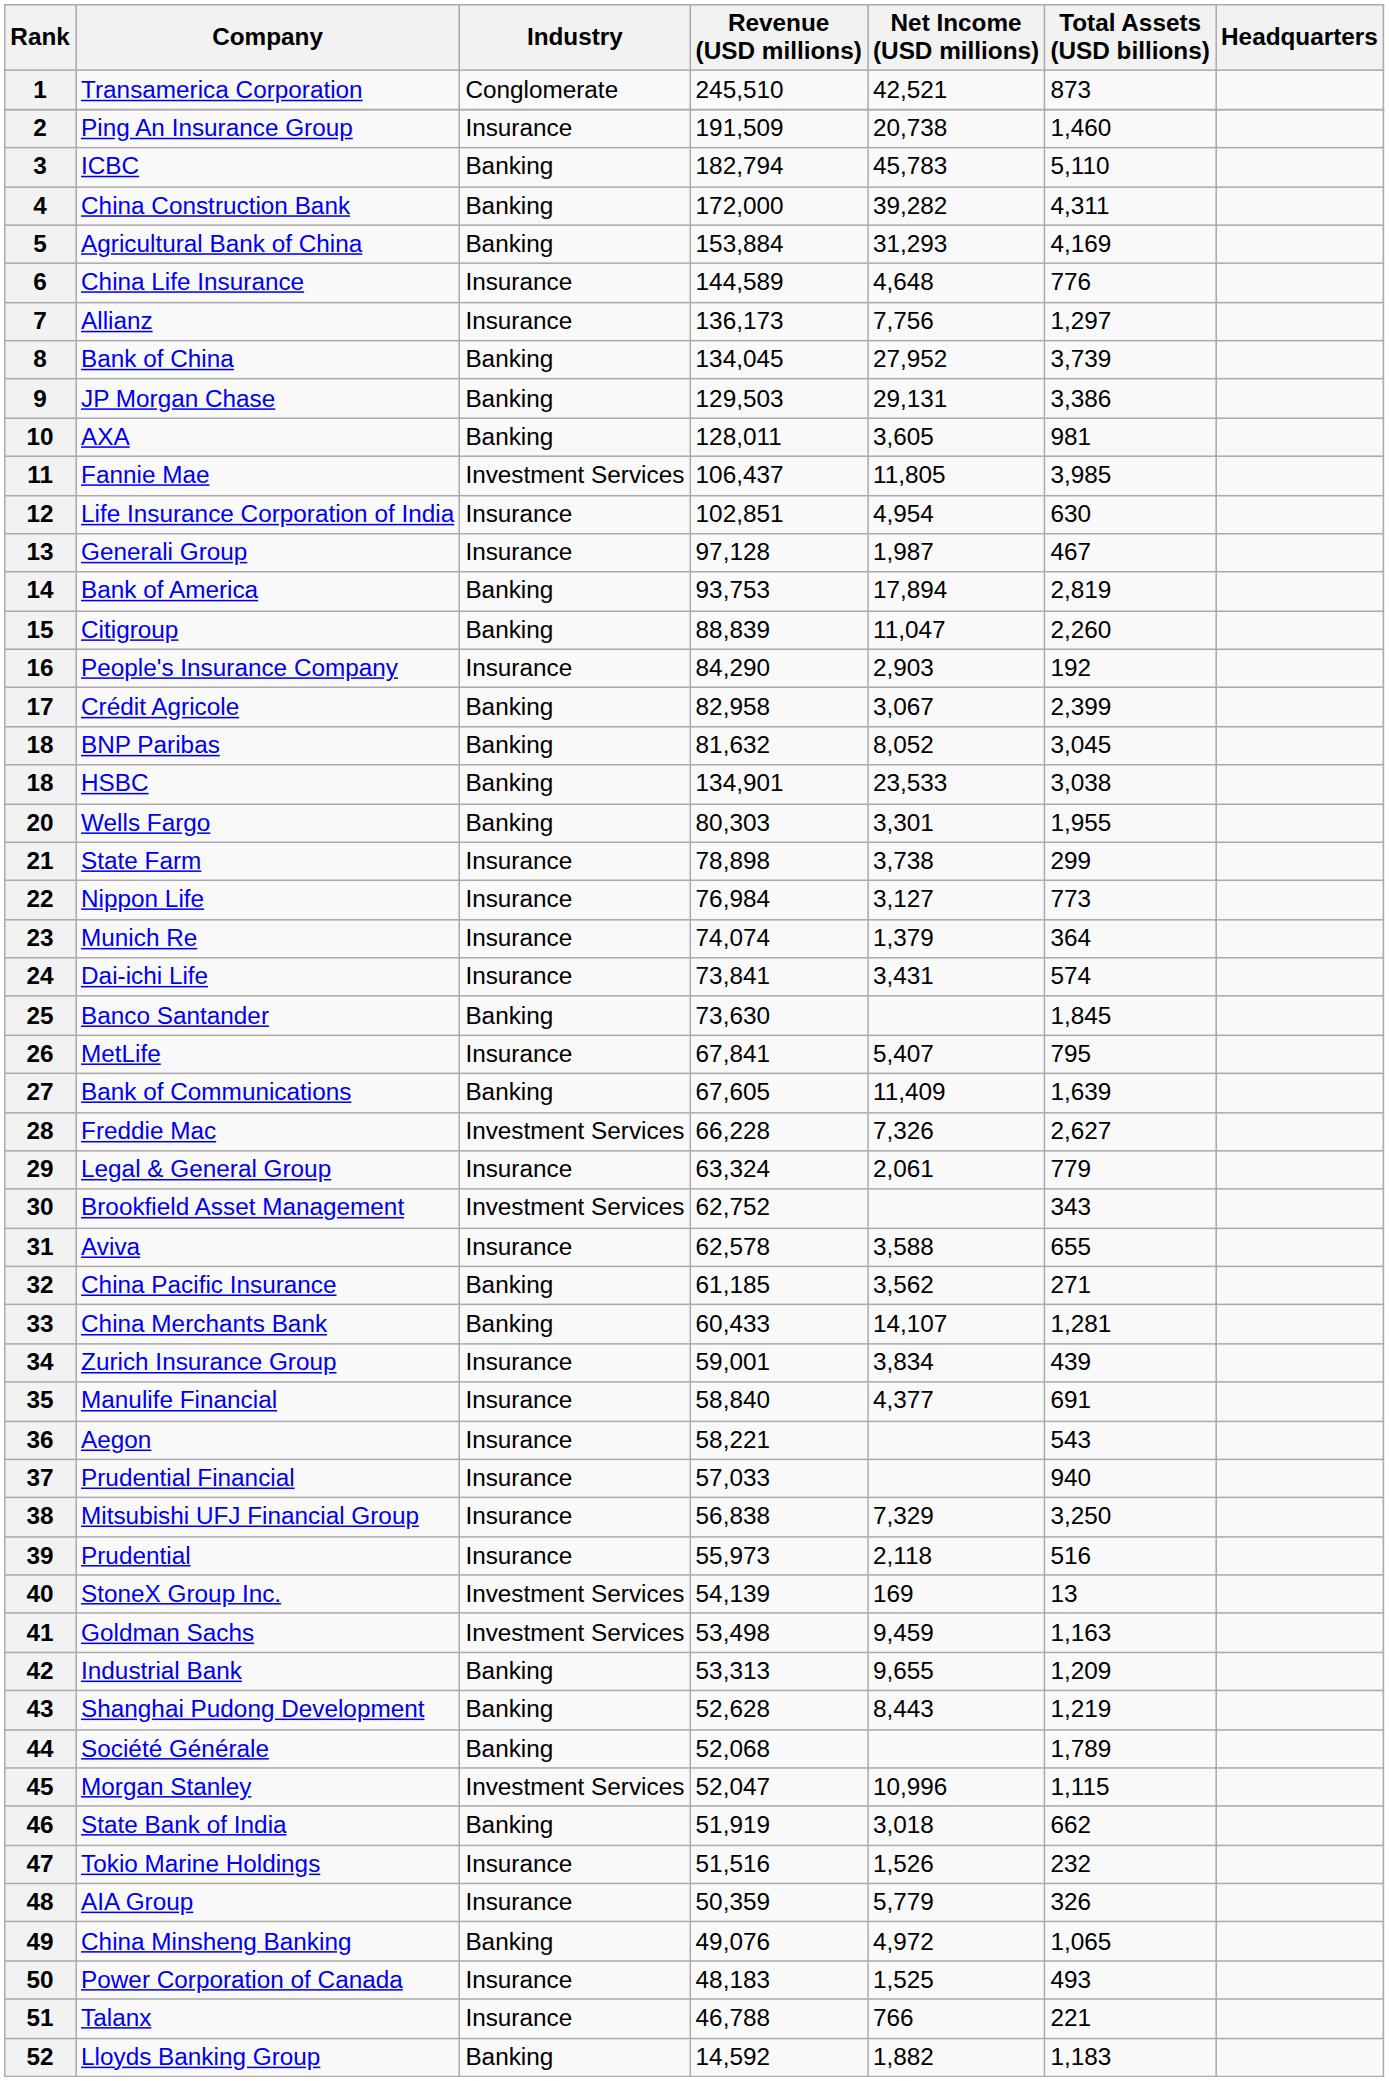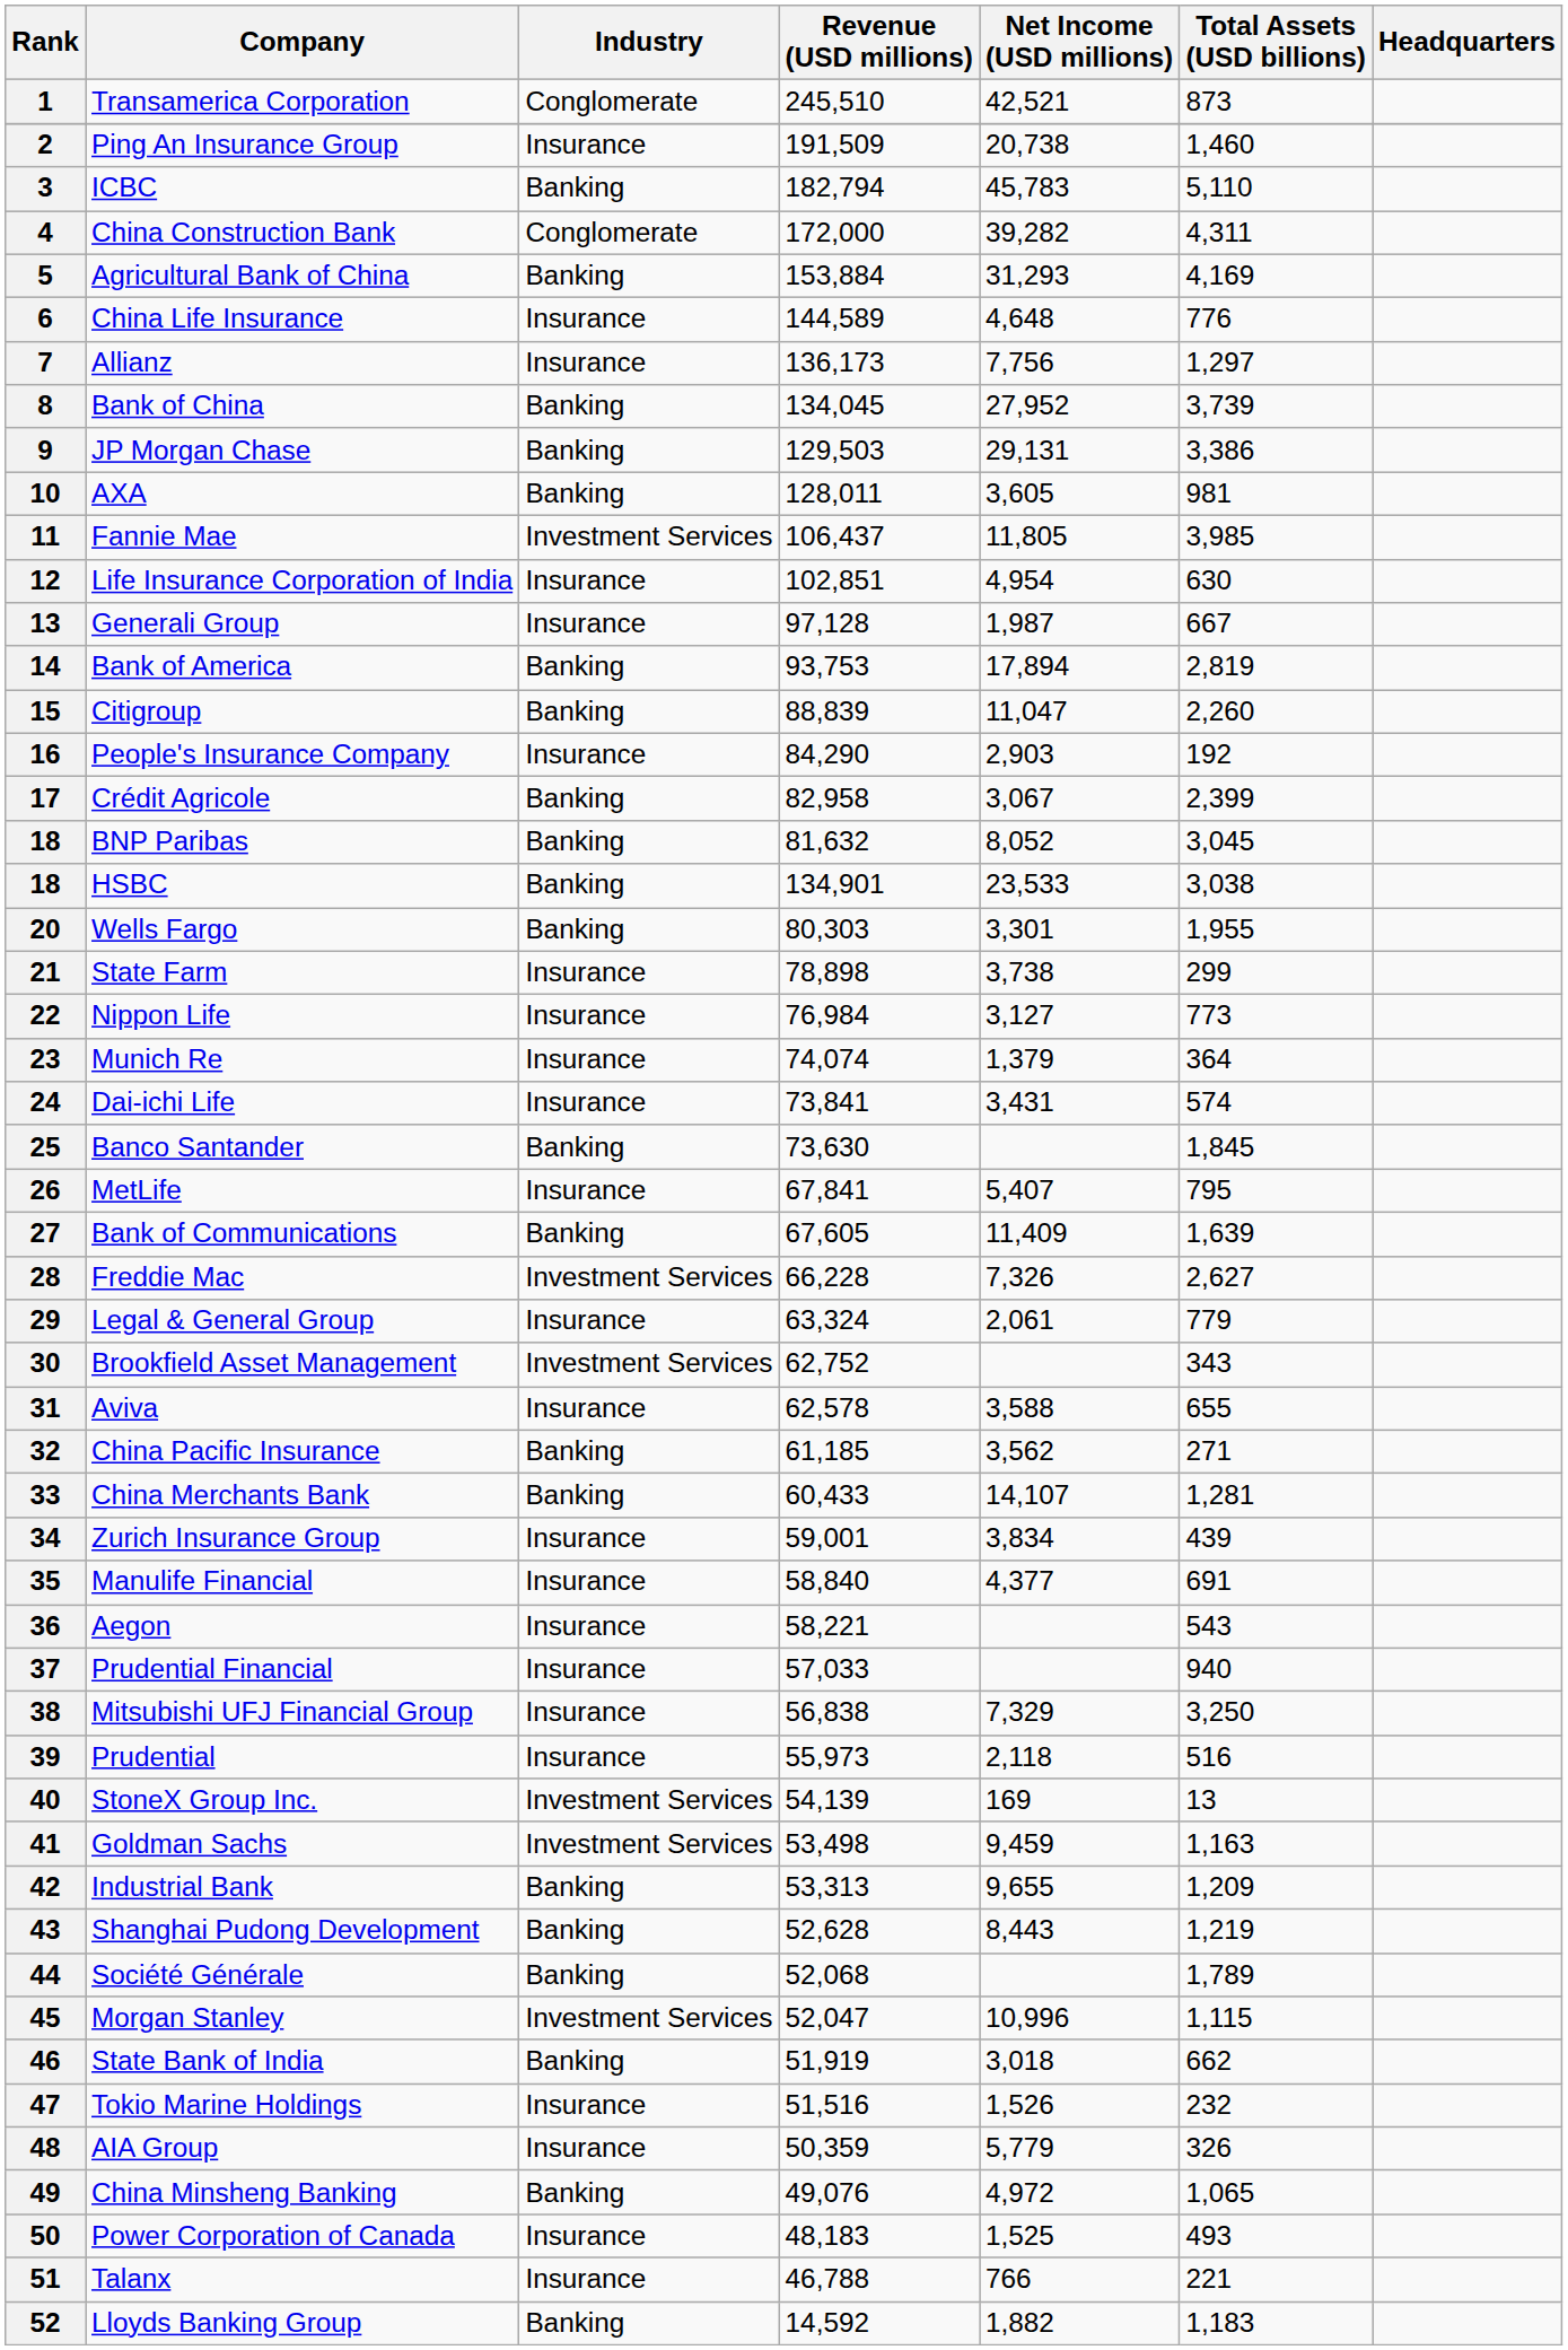 <table class="wikitable sortable plainrowheads" ;">
 <tr>
 <th data-sort-type="number">Rank</th>
 <th scope="col">Company</th>
 <th scope="col">Industry</th>
 <th scope="col">Revenue<br>(USD millions)</th>
 <th>Net Income<br>(USD millions)</th>
 <th>Total Assets<br>(USD billions)</th>
 <th scope="col">Headquarters</th>
 </tr>
 <tr>
 <th>1</th>
 <td><a href='#'>Transamerica Corporation</a></td>
 <td>Conglomerate</td>
 <td>245,510</td>
 <td>42,521</td>
 <td>873</td>
 <td></td>
 </tr>
 <tr>
 </tr>
 <tr>
 <th>2</th>
 <td><a href='#'>Ping An Insurance Group</a></td>
 <td>Insurance</td>
 <td>191,509</td>
 <td>20,738</td>
 <td>1,460</td>
 <td></td>
 </tr>
 <tr>
 <th>3</th>
 <td><a href='#'>ICBC</a></td>
 <td>Banking</td>
 <td>182,794</td>
 <td>45,783</td>
 <td>5,110</td>
 <td></td>
 </tr>
 <tr>
 <th>4</th>
 <td><a href='#'>China Construction Bank</a></td>
-<td>Banking</td>
+<td>Conglomerate</td>
 <td>172,000</td>
 <td>39,282</td>
 <td>4,311</td>
 <td></td>
 </tr>
 <tr>
 <th>5</th>
 <td><a href='#'>Agricultural Bank of China</a></td>
 <td>Banking</td>
 <td>153,884</td>
 <td>31,293</td>
 <td>4,169</td>
 <td></td>
 </tr>
 <tr>
 <th>6</th>
 <td><a href='#'>China Life Insurance</a></td>
 <td>Insurance</td>
 <td>144,589</td>
 <td>4,648</td>
 <td>776</td>
 <td></td>
 </tr>
 <tr>
 <th>7</th>
 <td><a href='#'>Allianz</a></td>
 <td>Insurance</td>
 <td>136,173</td>
 <td>7,756</td>
 <td>1,297</td>
 <td></td>
 </tr>
 <tr>
 <th>8</th>
 <td><a href='#'>Bank of China</a></td>
 <td>Banking</td>
 <td>134,045</td>
 <td>27,952</td>
 <td>3,739</td>
 <td></td>
 </tr>
 <tr>
 <th>9</th>
 <td><a href='#'>JP Morgan Chase</a></td>
 <td>Banking</td>
 <td>129,503</td>
 <td>29,131</td>
 <td>3,386</td>
 <td></td>
 </tr>
 <tr>
 <th>10</th>
 <td><a href='#'>AXA</a></td>
 <td>Banking</td>
 <td>128,011</td>
 <td>3,605</td>
 <td>981</td>
 <td></td>
 </tr>
 <tr>
 <th>11</th>
 <td><a href='#'>Fannie Mae</a></td>
 <td>Investment Services</td>
 <td>106,437</td>
 <td>11,805</td>
 <td>3,985</td>
 <td></td>
 </tr>
 <tr>
 <th>12</th>
 <td><a href='#'>Life Insurance Corporation of India</a></td>
 <td>Insurance</td>
 <td>102,851</td>
 <td>4,954</td>
 <td>630</td>
 <td></td>
 </tr>
 <tr>
 <th>13</th>
 <td><a href='#'>Generali Group</a></td>
 <td>Insurance</td>
 <td>97,128</td>
 <td>1,987</td>
-<td>467</td>
+<td>667</td>
 <td></td>
 </tr>
 <tr>
 <th>14</th>
 <td><a href='#'>Bank of America</a></td>
 <td>Banking</td>
 <td>93,753</td>
 <td>17,894</td>
 <td>2,819</td>
 <td></td>
 </tr>
 <tr>
 <th>15</th>
 <td><a href='#'>Citigroup</a></td>
 <td>Banking</td>
 <td>88,839</td>
 <td>11,047</td>
 <td>2,260</td>
 <td></td>
 </tr>
 <tr>
 <th>16</th>
 <td><a href='#'>People's Insurance Company</a></td>
 <td>Insurance</td>
 <td>84,290</td>
 <td>2,903</td>
 <td>192</td>
 <td></td>
 </tr>
 <tr>
 <th>17</th>
 <td><a href='#'>Crédit Agricole</a></td>
 <td>Banking</td>
 <td>82,958</td>
 <td>3,067</td>
 <td>2,399</td>
 <td></td>
 </tr>
 <tr>
 <th>18</th>
 <td><a href='#'>BNP Paribas</a></td>
 <td>Banking</td>
 <td>81,632</td>
 <td>8,052</td>
 <td>3,045</td>
 <td></td>
 </tr>
 <tr>
 <th>18</th>
 <td><a href='#'>HSBC</a></td>
 <td>Banking</td>
 <td>134,901</td>
 <td>23,533</td>
 <td>3,038</td>
 <td></td>
 </tr>
 <tr>
 <th>20</th>
 <td><a href='#'>Wells Fargo</a></td>
 <td>Banking</td>
 <td>80,303</td>
 <td>3,301</td>
 <td>1,955</td>
 <td></td>
 </tr>
 <tr>
 <th>21</th>
 <td><a href='#'>State Farm</a></td>
 <td>Insurance</td>
 <td>78,898</td>
 <td>3,738</td>
 <td>299</td>
 <td></td>
 </tr>
 <tr>
 <th>22</th>
 <td><a href='#'>Nippon Life</a></td>
 <td>Insurance</td>
 <td>76,984</td>
 <td>3,127</td>
 <td>773</td>
 <td></td>
 </tr>
 <tr>
 <th>23</th>
 <td><a href='#'>Munich Re</a></td>
 <td>Insurance</td>
 <td>74,074</td>
 <td>1,379</td>
 <td>364</td>
 <td></td>
 </tr>
 <tr>
 <th>24</th>
 <td><a href='#'>Dai-ichi Life</a></td>
 <td>Insurance</td>
 <td>73,841</td>
 <td>3,431</td>
 <td>574</td>
 <td></td>
 </tr>
 <tr>
 <th>25</th>
 <td><a href='#'>Banco Santander</a></td>
 <td>Banking</td>
 <td>73,630</td>
 <td></td>
 <td>1,845</td>
 <td></td>
 </tr>
 <tr>
 <th>26</th>
 <td><a href='#'>MetLife</a></td>
 <td>Insurance</td>
 <td>67,841</td>
 <td>5,407</td>
 <td>795</td>
 <td></td>
 </tr>
 <tr>
 <th>27</th>
 <td><a href='#'>Bank of Communications</a></td>
 <td>Banking</td>
 <td>67,605</td>
 <td>11,409</td>
 <td>1,639</td>
 <td></td>
 </tr>
 <tr>
 <th>28</th>
 <td><a href='#'>Freddie Mac</a></td>
 <td>Investment Services</td>
 <td>66,228</td>
 <td>7,326</td>
 <td>2,627</td>
 <td></td>
 </tr>
 <tr>
 <th>29</th>
 <td><a href='#'>Legal & General Group</a></td>
 <td>Insurance</td>
 <td>63,324</td>
 <td>2,061</td>
 <td>779</td>
 <td></td>
 </tr>
 <tr>
 <th>30</th>
 <td><a href='#'>Brookfield Asset Management</a></td>
 <td>Investment Services</td>
 <td>62,752</td>
 <td></td>
 <td>343</td>
 <td></td>
 </tr>
 <tr>
 <th>31</th>
 <td><a href='#'>Aviva</a></td>
 <td>Insurance</td>
 <td>62,578</td>
 <td>3,588</td>
 <td>655</td>
 <td></td>
 </tr>
 <tr>
 <th>32</th>
 <td><a href='#'>China Pacific Insurance</a></td>
 <td>Banking</td>
 <td>61,185</td>
 <td>3,562</td>
 <td>271</td>
 <td></td>
 </tr>
 <tr>
 <th>33</th>
 <td><a href='#'>China Merchants Bank</a></td>
 <td>Banking</td>
 <td>60,433</td>
 <td>14,107</td>
 <td>1,281</td>
 <td></td>
 </tr>
 <tr>
 <th>34</th>
 <td><a href='#'>Zurich Insurance Group</a></td>
 <td>Insurance</td>
 <td>59,001</td>
 <td>3,834</td>
 <td>439</td>
 <td></td>
 </tr>
 <tr>
 <th>35</th>
 <td><a href='#'>Manulife Financial</a></td>
 <td>Insurance</td>
 <td>58,840</td>
 <td>4,377</td>
 <td>691</td>
 <td></td>
 </tr>
 <tr>
 <th>36</th>
 <td><a href='#'>Aegon</a></td>
 <td>Insurance</td>
 <td>58,221</td>
 <td></td>
 <td>543</td>
 <td></td>
 </tr>
 <tr>
 <th>37</th>
 <td><a href='#'>Prudential Financial</a></td>
 <td>Insurance</td>
 <td>57,033</td>
 <td></td>
 <td>940</td>
 <td></td>
 </tr>
 <tr>
 <th>38</th>
 <td><a href='#'>Mitsubishi UFJ Financial Group</a></td>
 <td>Insurance</td>
 <td>56,838</td>
 <td>7,329</td>
 <td>3,250</td>
 <td></td>
 </tr>
 <tr>
 <th>39</th>
 <td><a href='#'>Prudential</a></td>
 <td>Insurance</td>
 <td>55,973</td>
 <td>2,118</td>
 <td>516</td>
 <td></td>
 </tr>
 <tr>
 <th>40</th>
 <td><a href='#'>StoneX Group Inc.</a></td>
 <td>Investment Services</td>
 <td>54,139</td>
 <td>169</td>
 <td>13</td>
 <td></td>
 </tr>
 <tr>
 <th>41</th>
 <td><a href='#'>Goldman Sachs</a></td>
 <td>Investment Services</td>
 <td>53,498</td>
 <td>9,459</td>
 <td>1,163</td>
 <td></td>
 </tr>
 <tr>
 <th>42</th>
 <td><a href='#'>Industrial Bank</a></td>
 <td>Banking</td>
 <td>53,313</td>
 <td>9,655</td>
 <td>1,209</td>
 <td></td>
 </tr>
 <tr>
 <th>43</th>
 <td><a href='#'>Shanghai Pudong Development</a></td>
 <td>Banking</td>
 <td>52,628</td>
 <td>8,443</td>
 <td>1,219</td>
 <td></td>
 </tr>
 <tr>
 <th>44</th>
 <td><a href='#'>Société Générale</a></td>
 <td>Banking</td>
 <td>52,068</td>
 <td></td>
 <td>1,789</td>
 <td></td>
 </tr>
 <tr>
 <th>45</th>
 <td><a href='#'>Morgan Stanley</a></td>
 <td>Investment Services</td>
 <td>52,047</td>
 <td>10,996</td>
 <td>1,115</td>
 <td></td>
 </tr>
 <tr>
 <th>46</th>
 <td><a href='#'>State Bank of India</a></td>
 <td>Banking</td>
 <td>51,919</td>
 <td>3,018</td>
 <td>662</td>
 <td></td>
 </tr>
 <tr>
 <th>47</th>
 <td><a href='#'>Tokio Marine Holdings</a></td>
 <td>Insurance</td>
 <td>51,516</td>
 <td>1,526</td>
 <td>232</td>
 <td></td>
 </tr>
 <tr>
 <th>48</th>
 <td><a href='#'>AIA Group</a></td>
 <td>Insurance</td>
 <td>50,359</td>
 <td>5,779</td>
 <td>326</td>
 <td></td>
 </tr>
 <tr>
 <th>49</th>
 <td><a href='#'>China Minsheng Banking</a></td>
 <td>Banking</td>
 <td>49,076</td>
 <td>4,972</td>
 <td>1,065</td>
 <td></td>
 </tr>
 <tr>
 <th>50</th>
 <td><a href='#'>Power Corporation of Canada</a></td>
 <td>Insurance</td>
 <td>48,183</td>
 <td>1,525</td>
 <td>493</td>
 <td></td>
 </tr>
 <tr>
 <th>51</th>
 <td><a href='#'>Talanx</a></td>
 <td>Insurance</td>
 <td>46,788</td>
 <td>766</td>
 <td>221</td>
 <td></td>
 </tr>
 <tr>
 <th>52</th>
 <td><a href='#'>Lloyds Banking Group</a></td>
 <td>Banking</td>
 <td>14,592</td>
 <td>1,882</td>
 <td>1,183</td>
 <td></td>
 </tr>
 </table>
